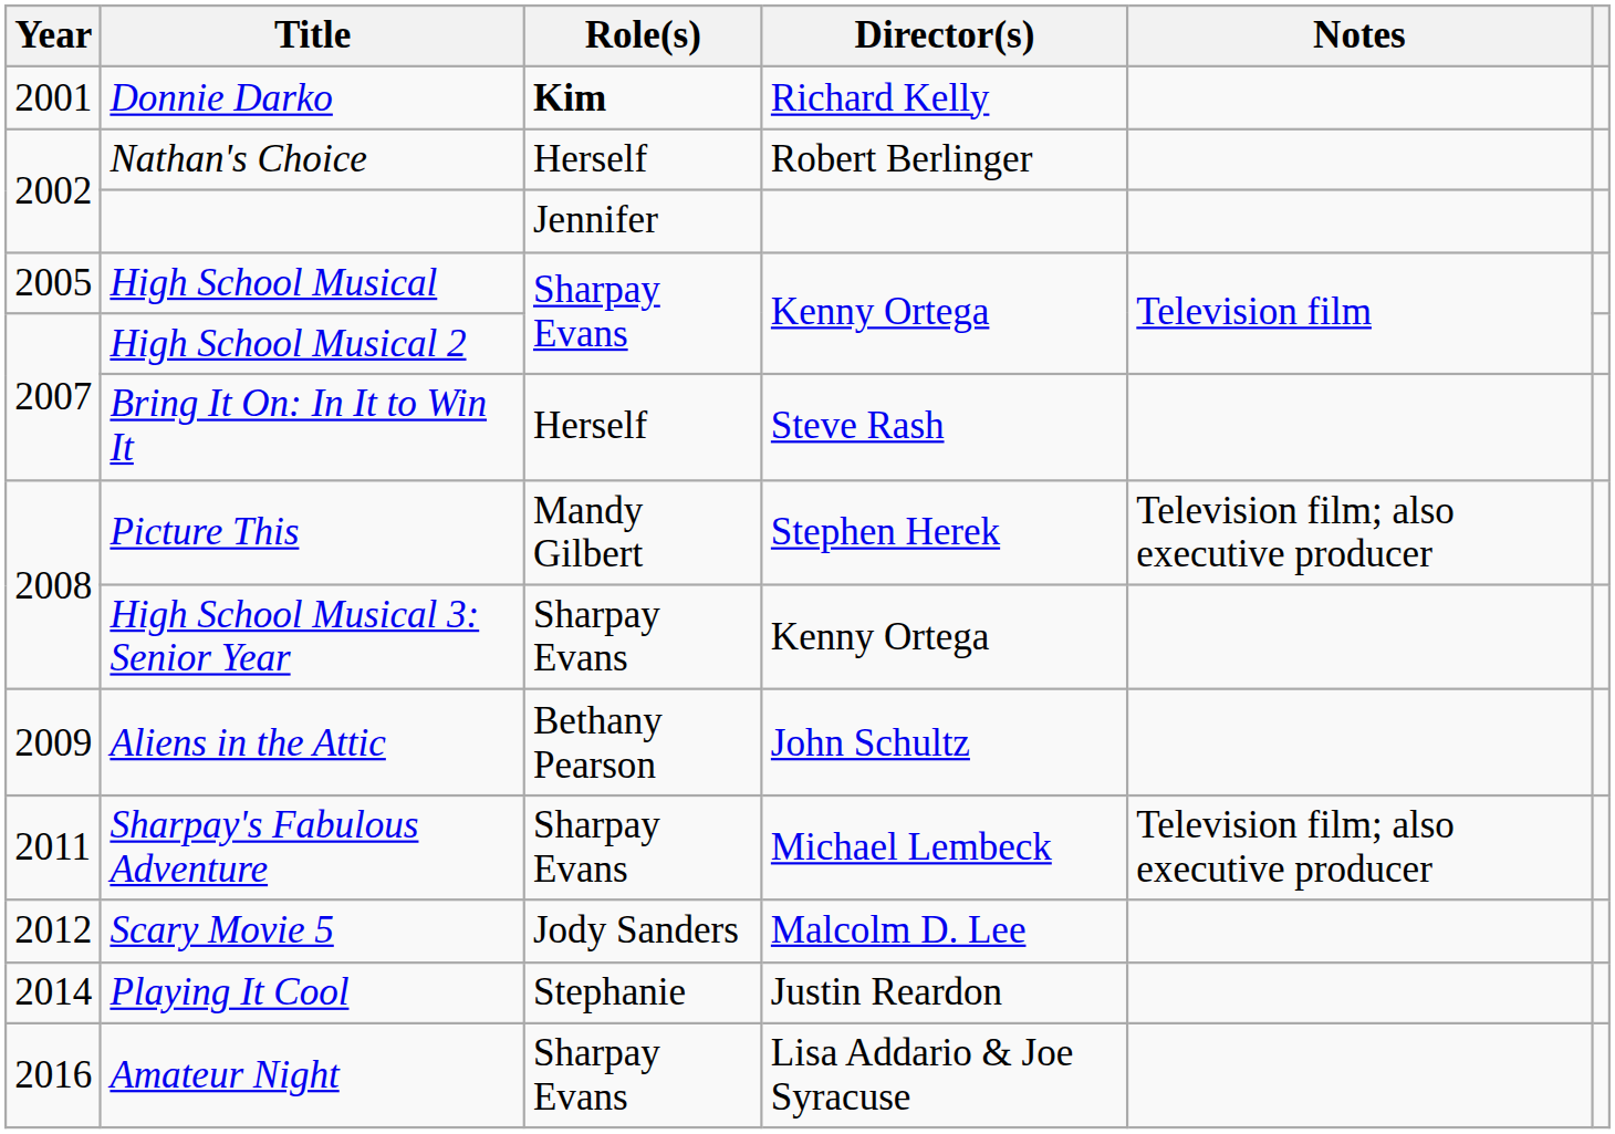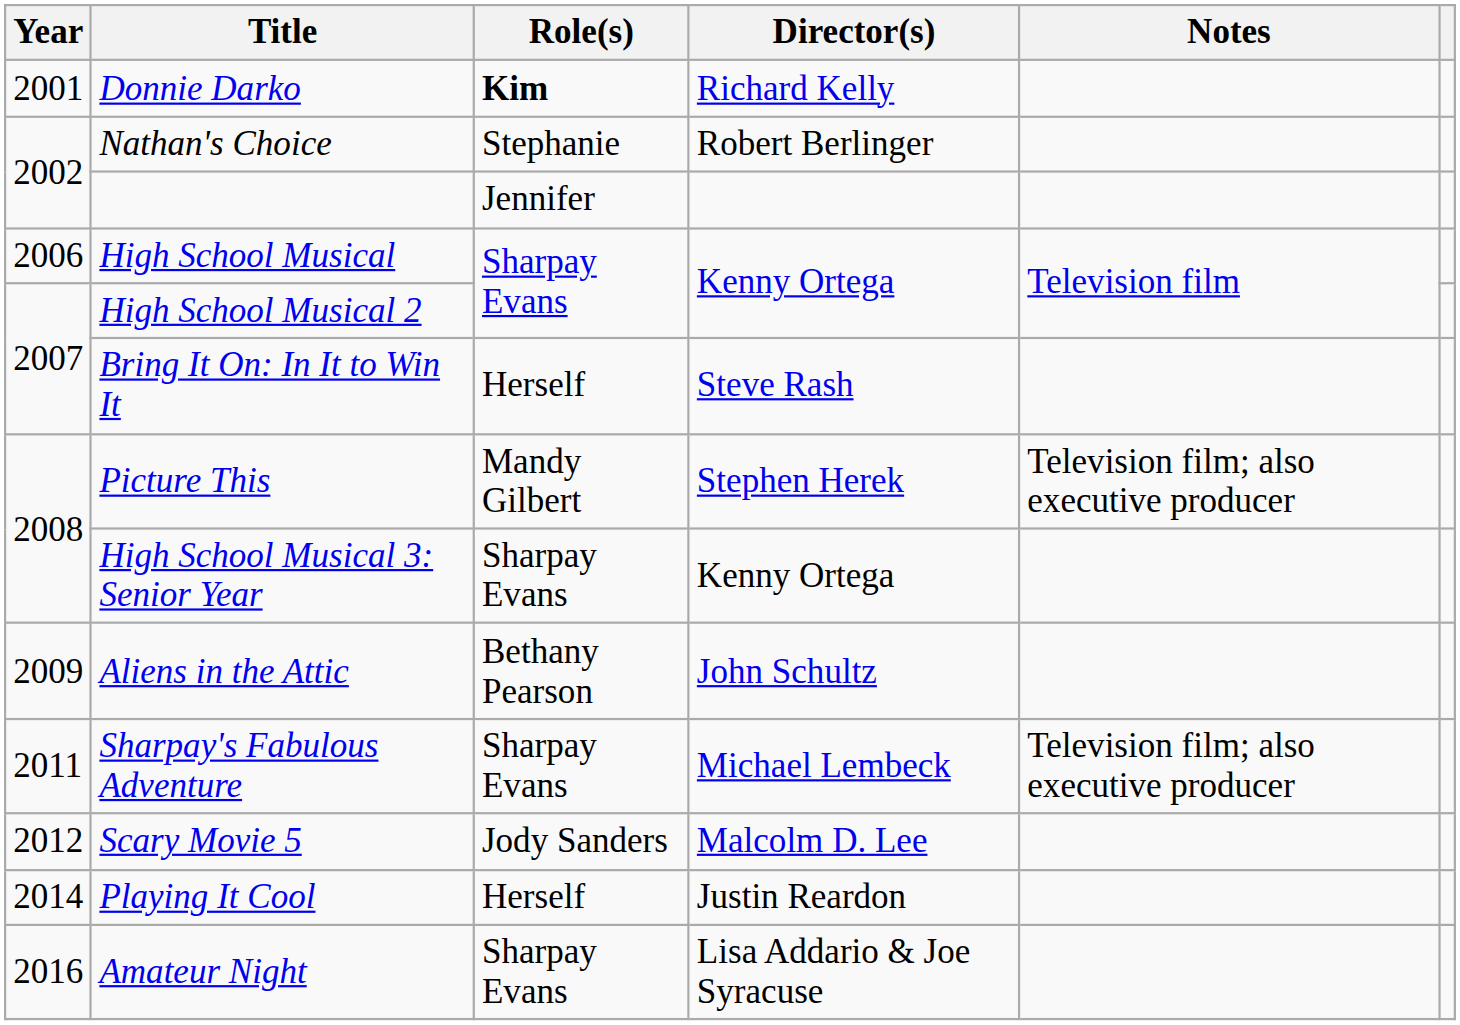 <table class="wikitable sortable" width=75%>
 <tr>
 <th scope="col">Year</th>
 <th scope="col">Title</th>
 <th scope="col">Role(s)</th>
 <th scope="col">Director(s)</th>
 <th scope="col" class="unsortable">Notes</th>
 <th scope="col" class="unsortable"></th>
 </tr>
 <tr>
 <td>2001</td>
 <td><em><a href='#'>Donnie Darko </a></em></td>
 <td><strong>Kim</strong></td>
 <td><a href='#'>Richard Kelly</a></td>
 <td></td>
 <td></td>
 </tr>
 <tr>
 <td rowspan="2">2002</td>
 <td><em>Nathan's Choice</em></td>
-<td>Herself</td>
+<td>Stephanie</td>
 <td>Robert Berlinger</td>
 <td></td>
 <td></td>
 </tr>
 <tr>
 <td><em></em></td>
 <td>Jennifer</td>
 <td></td>
 <td></td>
 <td></td>
 </tr>
 <tr>
-<td>2005</td>
+<td>2006</td>
 <td><em><a href='#'>High School Musical</a></em></td>
 <td rowspan="2"><a href='#'>Sharpay Evans</a></td>
 <td rowspan="2"><a href='#'>Kenny Ortega</a></td>
 <td rowspan="2"><a href='#'>Television film</a></td>
 <td></td>
 </tr>
 <tr>
 <td rowspan="2">2007</td>
 <td><em><a href='#'>High School Musical 2</a></em></td>
 <td></td>
 </tr>
 <tr>
 <td><em><a href='#'>Bring It On: In It to Win It</a></em></td>
 <td>Herself</td>
 <td><a href='#'>Steve Rash</a></td>
 <td></td>
 <td></td>
 </tr>
 <tr>
 <td rowspan="2">2008</td>
 <td><em><a href='#'>Picture This</a></em></td>
 <td>Mandy Gilbert</td>
 <td><a href='#'>Stephen Herek</a></td>
 <td>Television film; also executive producer</td>
 <td></td>
 </tr>
 <tr>
 <td><em><a href='#'>High School Musical 3: Senior Year</a></em></td>
 <td>Sharpay Evans</td>
 <td>Kenny Ortega</td>
 <td></td>
 <td></td>
 </tr>
 <tr>
 <td>2009</td>
 <td><em><a href='#'>Aliens in the Attic</a></em></td>
 <td>Bethany Pearson</td>
 <td><a href='#'>John Schultz</a></td>
 <td></td>
 <td></td>
 </tr>
 <tr>
 <td>2011</td>
 <td><em><a href='#'>Sharpay's Fabulous Adventure</a></em></td>
 <td>Sharpay Evans</td>
 <td><a href='#'>Michael Lembeck</a></td>
 <td>Television film; also executive producer</td>
 <td></td>
 </tr>
 <tr>
 <td>2012</td>
 <td><em><a href='#'>Scary Movie 5</a></em></td>
 <td>Jody Sanders</td>
 <td><a href='#'>Malcolm D. Lee</a></td>
 <td></td>
 <td></td>
 </tr>
 <tr>
 <td>2014</td>
 <td><em><a href='#'>Playing It Cool</a></em></td>
-<td>Stephanie</td>
+<td>Herself</td>
 <td>Justin Reardon</td>
 <td></td>
 <td></td>
 </tr>
 <tr>
 <td>2016</td>
 <td><em><a href='#'>Amateur Night</a></em></td>
 <td>Sharpay Evans</td>
 <td>Lisa Addario & Joe Syracuse</td>
 <td></td>
 <td></td>
 </tr>
 </table>
